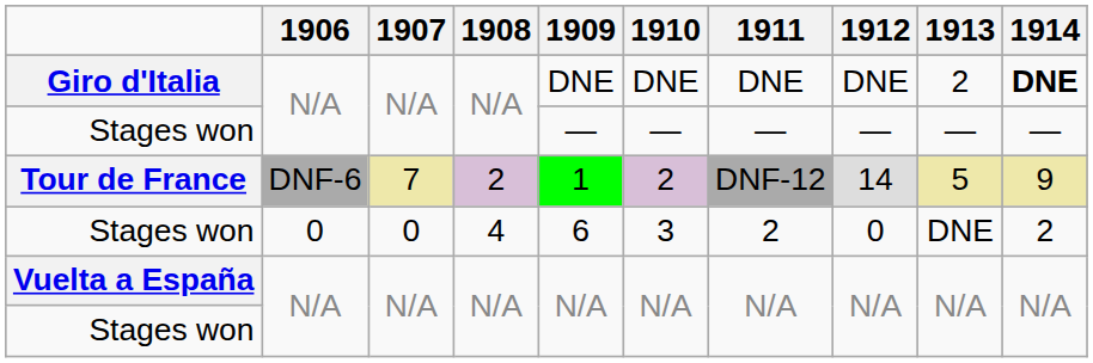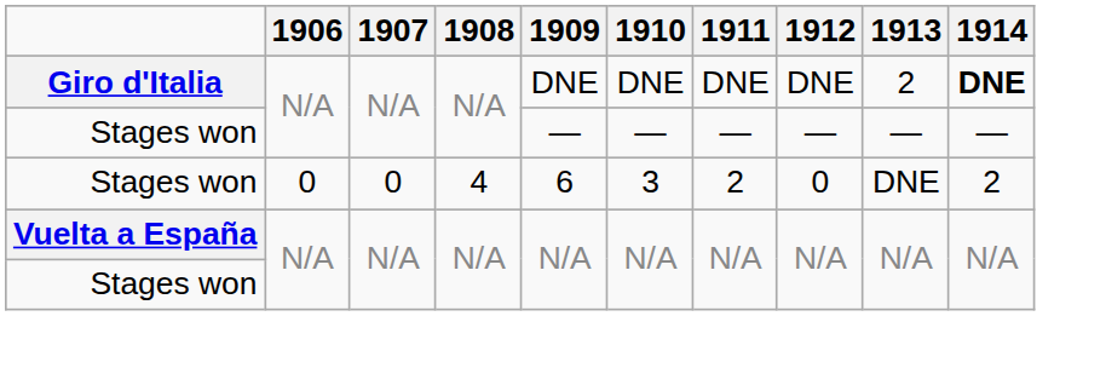 <table class="wikitable">
 <tr>
 <td></td>
 <th scope="col">1906</th>
 <th scope="col">1907</th>
 <th scope="col">1908</th>
 <th scope="col">1909</th>
 <th scope="col">1910</th>
 <th scope="col">1911</th>
 <th scope="col">1912</th>
 <th scope="col">1913</th>
 <th scope="col">1914</th>
 </tr>
 <tr>
 <th><a href='#'>Giro d'Italia</a></th>
 <td rowspan=2 align="center" style="color:#888888;">N/A</td>
 <td rowspan=2 align="center" style="color:#888888;">N/A</td>
 <td rowspan=2 align="center" style="color:#888888;">N/A</td>
 <td align="center">DNE</td>
 <td align="center">DNE</td>
 <td align="center">DNE</td>
 <td align="center">DNE</td>
 <td align="center">2</td>
 <td align="center"><strong>DNE</strong></td>
 </tr>
 <tr>
 <td align="right">Stages won</td>
 <td align="center">—</td>
 <td align="center">—</td>
 <td align="center">—</td>
 <td align="center">—</td>
 <td align="center">—</td>
 <td align="center">—</td>
 </tr>
 <tr>
-<th><a href='#'>Tour de France</a></th>
-<td align="center" style="background:#AAAAAA;">DNF-6</td>
-<td align="center" style="background:#EEE8AA;">7</td>
-<td align="center" style="background:#D8BFD8;">2</td>
-<td align="center" style="background:#00ff00;">1</td>
-<td align="center" style="background:#D8BFD8;">2</td>
-<td align="center" style="background:#AAAAAA;">DNF-12</td>
-<td align="center" style="background:#DDDDDD;">14</td>
-<td align="center" style="background:#EEE8AA;">5</td>
-<td align="center" style="background:#EEE8AA;">9</td>
-</tr>
-<tr>
 <td align="right">Stages won</td>
 <td align="center">0</td>
 <td align="center">0</td>
 <td align="center">4</td>
 <td align="center">6</td>
 <td align="center">3</td>
 <td align="center">2</td>
 <td align="center">0</td>
 <td align="center">DNE</td>
 <td align="center">2</td>
 </tr>
 <tr>
 <th><a href='#'>Vuelta a España</a></th>
 <td rowspan=2 align="center" style="color:#888888;">N/A</td>
 <td rowspan=2 align="center" style="color:#888888;">N/A</td>
 <td rowspan=2 align="center" style="color:#888888;">N/A</td>
 <td rowspan=2 align="center" style="color:#888888;">N/A</td>
 <td rowspan=2 align="center" style="color:#888888;">N/A</td>
 <td rowspan=2 align="center" style="color:#888888;">N/A</td>
 <td rowspan=2 align="center" style="color:#888888;">N/A</td>
 <td rowspan=2 align="center" style="color:#888888;">N/A</td>
 <td rowspan=2 align="center" style="color:#888888;">N/A</td>
 </tr>
 <tr>
 <td align="right">Stages won</td>
 </tr>
 </table>
